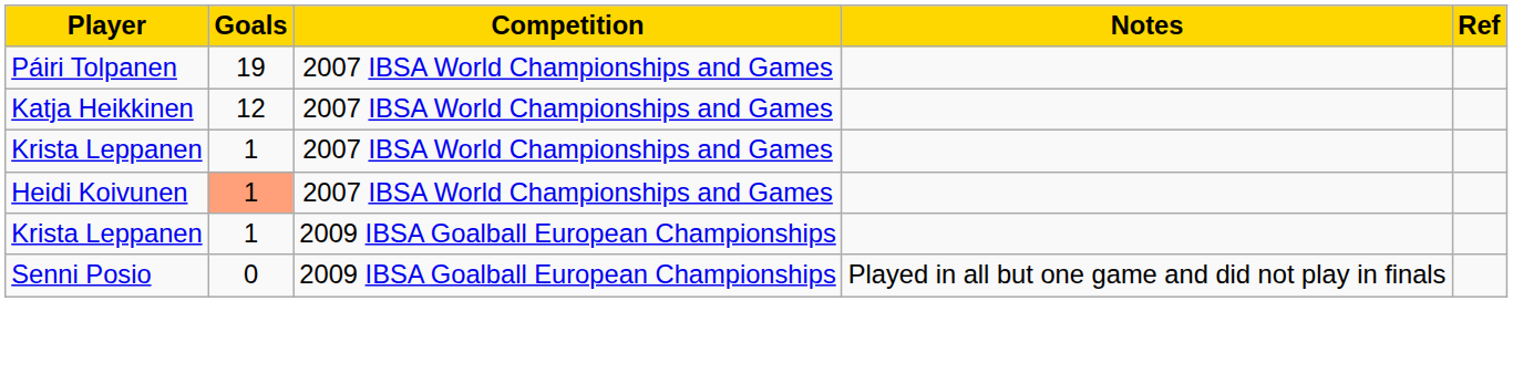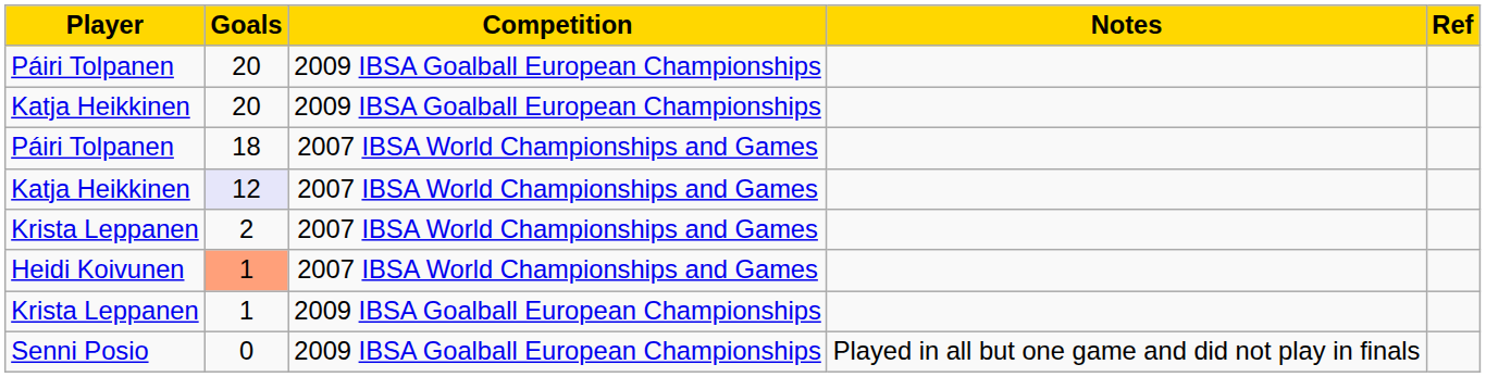 <table class="wikitable">
 <tr style="text-align:center; background:gold;">
 <td><strong>Player</strong></td>
 <td><strong>Goals</strong></td>
 <td><strong>Competition</strong></td>
 <td><strong>Notes</strong></td>
 <td><strong>Ref</strong></td>
 </tr>
 <tr style="text-align:center;">
 <td align="left"><a href='#'>Páiri Tolpanen</a></td>
-<td>19</td>
+<td>20</td>
+<td>2009 <a href='#'>IBSA Goalball European Championships</a></td>
+<td></td>
+<td></td>
+</tr>
+<tr style="text-align:center;">
+<td align="left"><a href='#'>Katja Heikkinen</a></td>
+<td>20</td>
+<td>2009 <a href='#'>IBSA Goalball European Championships</a></td>
+<td></td>
+<td></td>
+</tr>
+<tr style="text-align:center;">
+<td align="left"><a href='#'>Páiri Tolpanen</a></td>
+<td>18</td>
 <td>2007 <a href='#'>IBSA World Championships and Games</a></td>
 <td></td>
 <td></td>
 </tr>
 <tr style="text-align:center;">
 <td align="left"><a href='#'>Katja Heikkinen</a></td>
-<td>12</td>
+<td style="background: lavender;">12</td>
 <td>2007 <a href='#'>IBSA World Championships and Games</a></td>
 <td></td>
 <td></td>
 </tr>
 <tr style="text-align:center;">
 <td align="left"><a href='#'>Krista Leppanen</a></td>
-<td>1</td>
+<td>2</td>
 <td>2007 <a href='#'>IBSA World Championships and Games</a></td>
 <td></td>
 <td></td>
 </tr>
 <tr style="text-align:center;">
 <td align="left"><a href='#'>Heidi Koivunen</a></td>
 <td style="background: lightsalmon;">1</td>
 <td>2007 <a href='#'>IBSA World Championships and Games</a></td>
 <td></td>
 <td></td>
 </tr>
 <tr style="text-align:center;">
 <td align="left"><a href='#'>Krista Leppanen</a></td>
 <td>1</td>
 <td>2009 <a href='#'>IBSA Goalball European Championships</a></td>
 <td></td>
 <td></td>
 </tr>
 <tr style="text-align:center;">
 <td align="left"><a href='#'>Senni Posio</a></td>
 <td>0</td>
 <td>2009 <a href='#'>IBSA Goalball European Championships</a></td>
 <td>Played in all but one game and did not play in finals</td>
 <td></td>
 </tr>
 </table>
